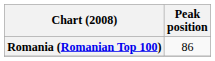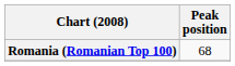 <table class="wikitable sortable plainrowheaders" style="text-align:center">
 <tr>
 <th>Chart (2008)</th>
 <th>Peak<br>position</th>
 </tr>
 <tr>
 <th scope="row">Romania (<a href='#'>Romanian Top 100</a>)</th>
-<td>86</td>
+<td>68</td>
 </tr>
 <tr>
 </tr>
 <tr>
 </tr>
 <tr>
 </tr>
 </table>
